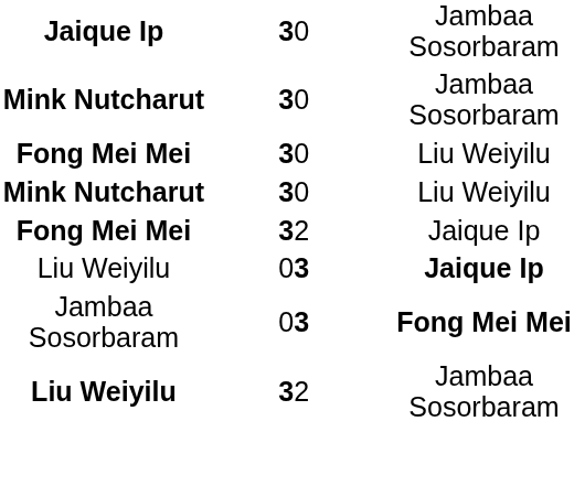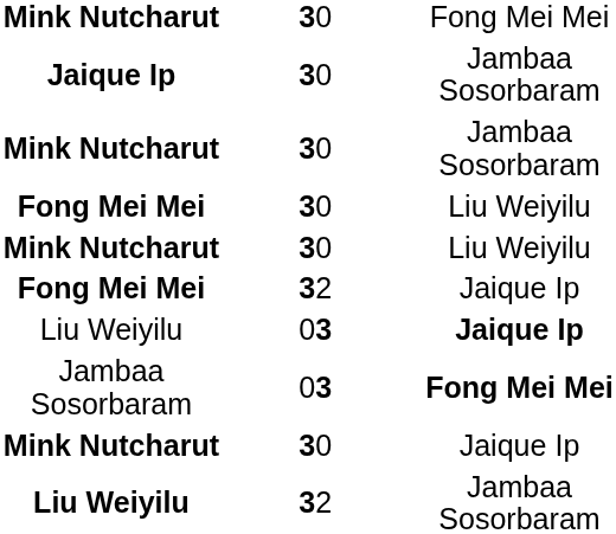 <table style="text-align:center; font-size: 90%">
 <tr>
 <th width=125></th>
 <th width=65></th>
 <th width=125></th>
+</tr>
+<tr>
+<td><strong>Mink Nutcharut</strong></td>
+<td><strong>3</strong>0</td>
+<td>Fong Mei Mei</td>
 </tr>
 <tr>
 <td><strong>Jaique Ip</strong></td>
 <td><strong>3</strong>0</td>
 <td>Jambaa Sosorbaram</td>
 </tr>
 <tr>
 <td><strong>Mink Nutcharut</strong></td>
 <td><strong>3</strong>0</td>
 <td>Jambaa Sosorbaram</td>
 </tr>
 <tr>
 <td><strong>Fong Mei Mei</strong></td>
 <td><strong>3</strong>0</td>
 <td>Liu Weiyilu</td>
 </tr>
 <tr>
 <td><strong>Mink Nutcharut</strong></td>
 <td><strong>3</strong>0</td>
 <td>Liu Weiyilu</td>
 </tr>
 <tr>
 <td><strong>Fong Mei Mei</strong></td>
 <td><strong>3</strong>2</td>
 <td>Jaique Ip</td>
 </tr>
 <tr>
 <td>Liu Weiyilu</td>
 <td>0<strong>3</strong></td>
 <td><strong>Jaique Ip</strong></td>
 </tr>
 <tr>
 <td>Jambaa Sosorbaram</td>
 <td>0<strong>3</strong></td>
 <td><strong>Fong Mei Mei</strong></td>
 </tr>
 <tr>
+<td><strong>Mink Nutcharut</strong></td>
+<td><strong>3</strong>0</td>
+<td>Jaique Ip</td>
+</tr>
+<tr>
 <td><strong>Liu Weiyilu</strong></td>
 <td><strong>3</strong>2</td>
 <td>Jambaa Sosorbaram</td>
 </tr>
 </table>
